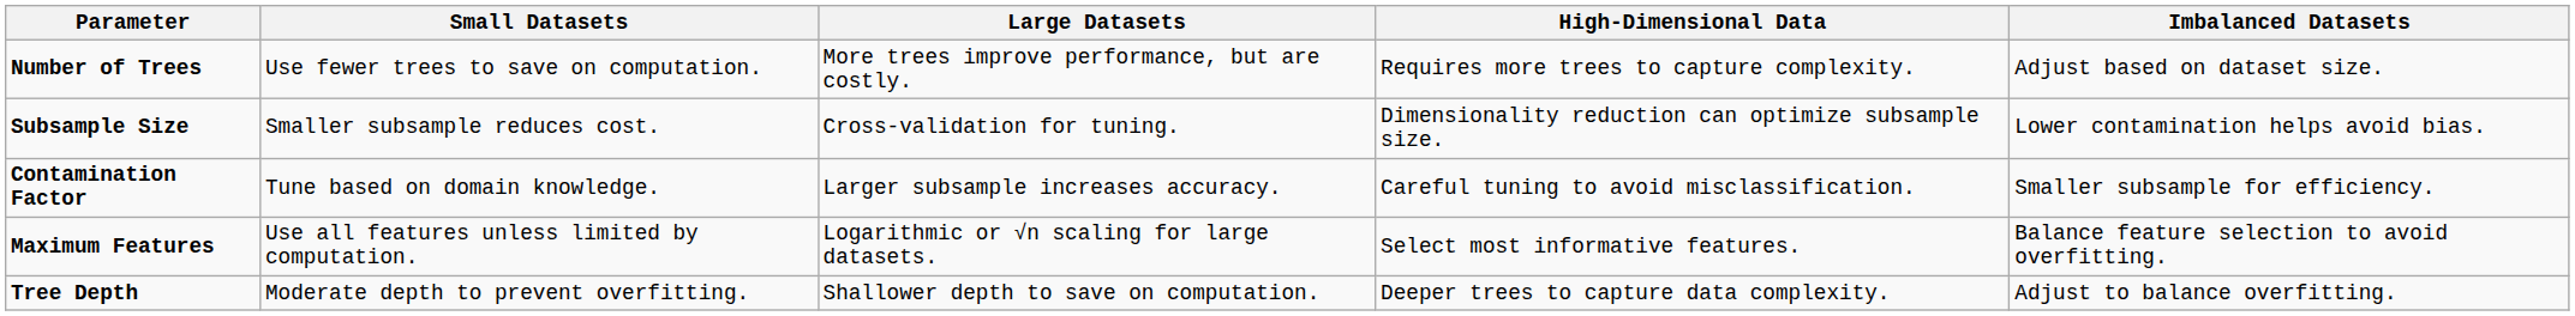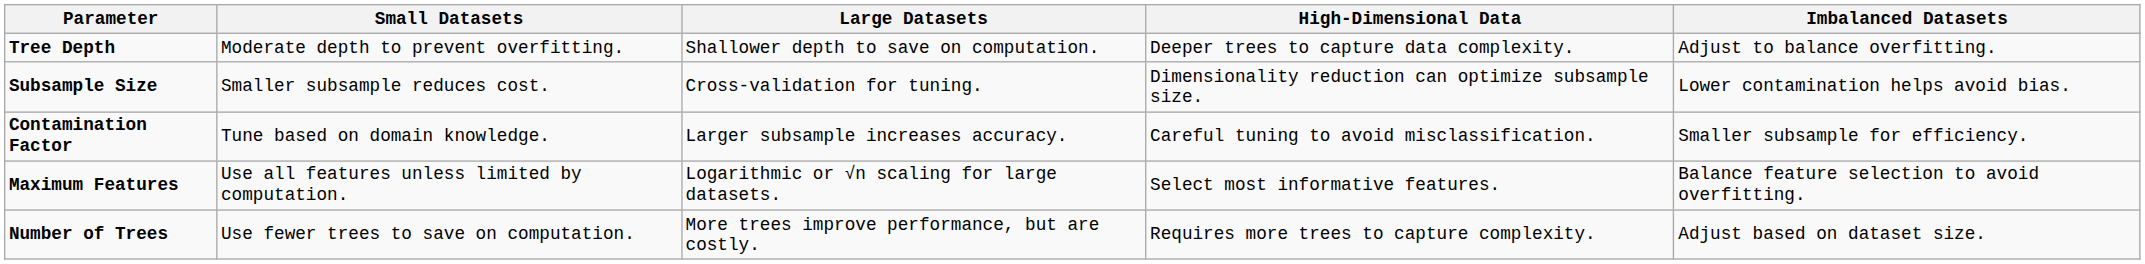 <table class="wikitable">
 <tr>
 <th>Parameter</th>
 <th>Small Datasets</th>
 <th>Large Datasets</th>
 <th>High-Dimensional Data</th>
 <th>Imbalanced Datasets</th>
 </tr>
 <tr>
-<td><strong>Number of Trees</strong> <br></td>
-<td>Use fewer trees to save on computation.</td>
-<td>More trees improve performance, but are costly.</td>
-<td>Requires more trees to capture complexity.</td>
-<td>Adjust based on dataset size.</td>
+<td><strong>Tree Depth</strong> <br> </td>
+<td>Moderate depth to prevent overfitting.</td>
+<td>Shallower depth to save on computation.</td>
+<td>Deeper trees to capture data complexity.</td>
+<td>Adjust to balance overfitting.</td>
 </tr>
 <tr>
 <td><strong>Subsample Size</strong> <br> </td>
 <td>Smaller subsample reduces cost.</td>
 <td>Cross-validation for tuning.</td>
 <td>Dimensionality reduction can optimize subsample size.</td>
 <td>Lower contamination helps avoid bias.</td>
 </tr>
 <tr>
 <td><strong>Contamination Factor</strong> <br> </td>
 <td>Tune based on domain knowledge.</td>
 <td>Larger subsample increases accuracy.</td>
 <td>Careful tuning to avoid misclassification.</td>
 <td>Smaller subsample for efficiency.</td>
 </tr>
 <tr>
 <td><strong>Maximum Features</strong> <br> </td>
 <td>Use all features unless limited by computation.</td>
 <td>Logarithmic or √n scaling for large datasets.</td>
 <td>Select most informative features.</td>
 <td>Balance feature selection to avoid overfitting.</td>
 </tr>
 <tr>
-<td><strong>Tree Depth</strong> <br> </td>
-<td>Moderate depth to prevent overfitting.</td>
-<td>Shallower depth to save on computation.</td>
-<td>Deeper trees to capture data complexity.</td>
-<td>Adjust to balance overfitting.</td>
+<td><strong>Number of Trees</strong> <br></td>
+<td>Use fewer trees to save on computation.</td>
+<td>More trees improve performance, but are costly.</td>
+<td>Requires more trees to capture complexity.</td>
+<td>Adjust based on dataset size.</td>
 </tr>
 </table>
